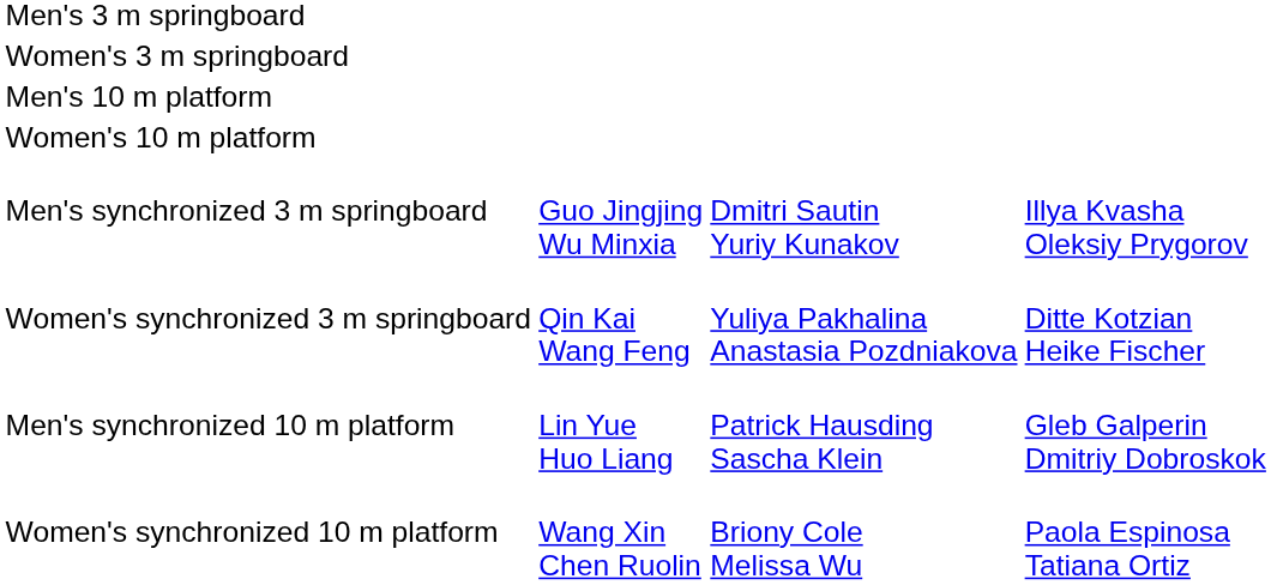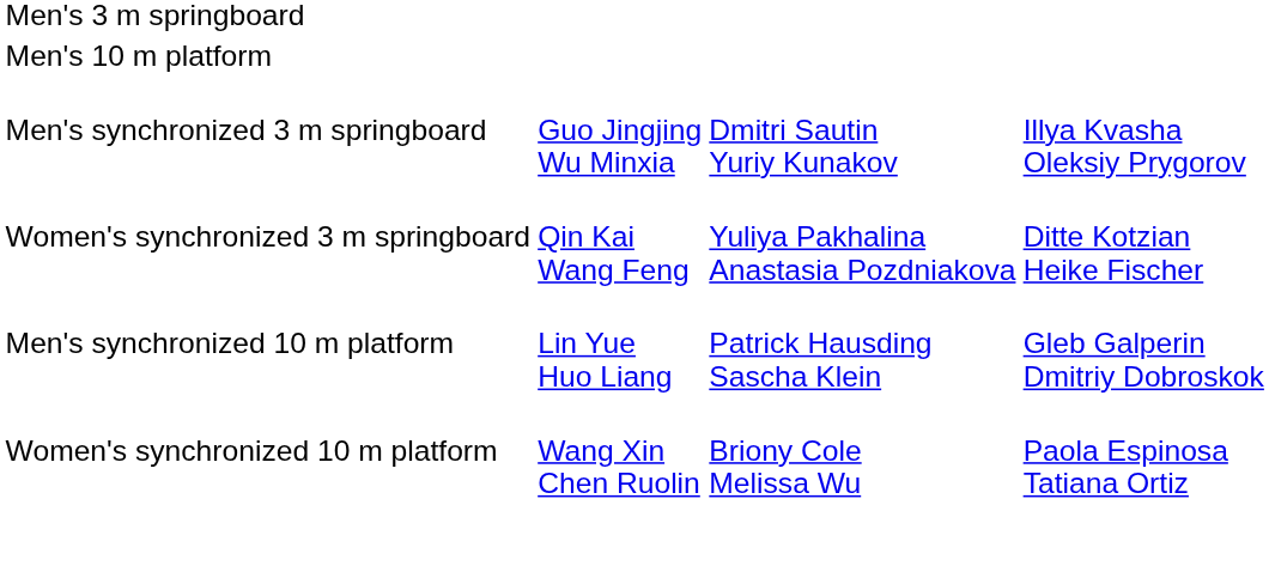 <table>
 <tr>
 <td>Men's 3 m springboard<br></td>
 <td></td>
 <td></td>
 <td></td>
 </tr>
 <tr>
-<td>Women's 3 m springboard<br></td>
-<td></td>
-<td></td>
-<td></td>
-</tr>
-<tr>
 <td>Men's 10 m platform<br></td>
-<td></td>
-<td></td>
-<td></td>
-</tr>
-<tr>
-<td>Women's 10 m platform<br></td>
 <td></td>
 <td></td>
 <td></td>
 </tr>
 <tr>
 <td>Men's synchronized 3 m springboard<br></td>
 <td><br><a href='#'>Guo Jingjing</a><br><a href='#'>Wu Minxia</a></td>
 <td><br><a href='#'>Dmitri Sautin</a><br><a href='#'>Yuriy Kunakov</a></td>
 <td><br><a href='#'>Illya Kvasha</a><br><a href='#'>Oleksiy Prygorov</a></td>
 </tr>
 <tr>
 <td>Women's synchronized 3 m springboard<br></td>
 <td><br><a href='#'>Qin Kai</a><br><a href='#'>Wang Feng</a></td>
 <td><br><a href='#'>Yuliya Pakhalina</a><br><a href='#'>Anastasia Pozdniakova</a></td>
 <td><br><a href='#'>Ditte Kotzian</a><br><a href='#'>Heike Fischer</a></td>
 </tr>
 <tr>
 <td>Men's synchronized 10 m platform<br></td>
 <td><br><a href='#'>Lin Yue</a><br><a href='#'>Huo Liang</a></td>
 <td><br><a href='#'>Patrick Hausding</a><br><a href='#'>Sascha Klein</a></td>
 <td><br><a href='#'>Gleb Galperin</a><br><a href='#'>Dmitriy Dobroskok</a></td>
 </tr>
 <tr>
 <td>Women's synchronized 10 m platform<br></td>
 <td><br><a href='#'>Wang Xin</a><br><a href='#'>Chen Ruolin</a></td>
 <td><br><a href='#'>Briony Cole</a><br><a href='#'>Melissa Wu</a></td>
 <td><br><a href='#'>Paola Espinosa</a><br><a href='#'>Tatiana Ortiz</a></td>
 </tr>
 </table>
